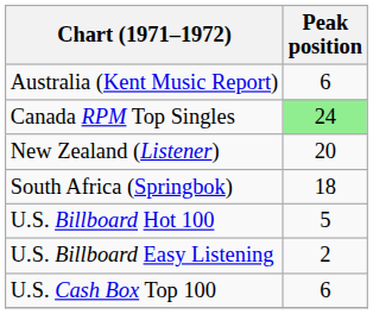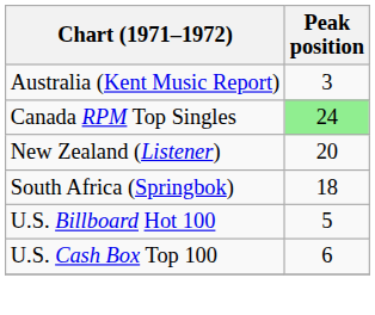 <table class="wikitable sortable">
 <tr>
 <th>Chart (1971–1972)</th>
 <th>Peak<br>position</th>
 </tr>
 <tr>
 <td>Australia (<a href='#'>Kent Music Report</a>)</td>
-<td style="text-align:center;">6</td>
+<td style="text-align:center;">3</td>
 </tr>
 <tr>
 <td>Canada <em><a href='#'>RPM</a></em> Top Singles</td>
 <td style="background: lightgreen; text-align:center;">24</td>
 </tr>
 <tr>
 <td>New Zealand (<em><a href='#'>Listener</a></em>)</td>
 <td style="text-align:center;">20</td>
 </tr>
 <tr>
 <td>South Africa (<a href='#'>Springbok</a>)</td>
 <td align="center">18</td>
 </tr>
 <tr>
 <td>U.S. <em><a href='#'>Billboard</a></em> <a href='#'>Hot 100</a></td>
 <td style="text-align:center;">5</td>
 </tr>
 <tr>
-<td>U.S. <em>Billboard</em> <a href='#'>Easy Listening</a></td>
-<td style="text-align:center;">2</td>
-</tr>
-<tr>
 <td>U.S. <a href='#'><em>Cash Box</em></a> Top 100</td>
 <td align="center">6</td>
 </tr>
 <tr>
 </tr>
 </table>
